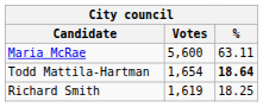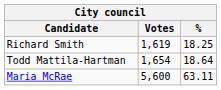 <table class="wikitable">
 <tr>
 <th colspan="3">City council</th>
 </tr>
 <tr>
 <th style="width: 170px">Candidate</th>
 <th style="width: 50px">Votes</th>
 <th style="width: 40px">%</th>
 </tr>
 <tr>
+<td>Richard Smith</td>
+<td>1,619</td>
+<td>18.25</td>
+</tr>
+<tr>
+<td>Todd Mattila-Hartman</td>
+<td>1,654</td>
+<td>18.64</td>
+</tr>
+<tr>
 <td><a href='#'>Maria McRae</a></td>
 <td>5,600</td>
 <td>63.11</td>
 </tr>
-<tr>
-<td>Todd Mattila-Hartman</td>
-<td>1,654</td>
-<td><strong>18.64</strong></td>
-</tr>
-<tr>
-<td>Richard Smith</td>
-<td>1,619</td>
-<td>18.25</td>
-</tr>
 </table>
